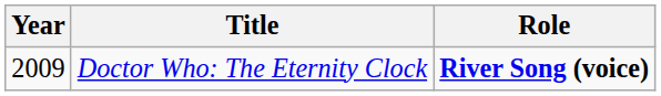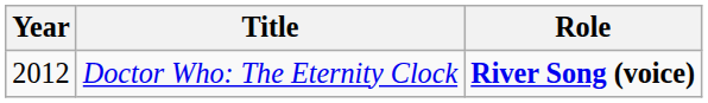 <table class="wikitable unsortable">
 <tr>
 <th>Year</th>
 <th>Title</th>
 <th>Role</th>
 </tr>
 <tr>
-<td>2009</td>
+<td>2012</td>
 <td><em><a href='#'>Doctor Who: The Eternity Clock</a></em></td>
 <td><strong><a href='#'>River Song</a> (voice)</strong></td>
 </tr>
 </table>
